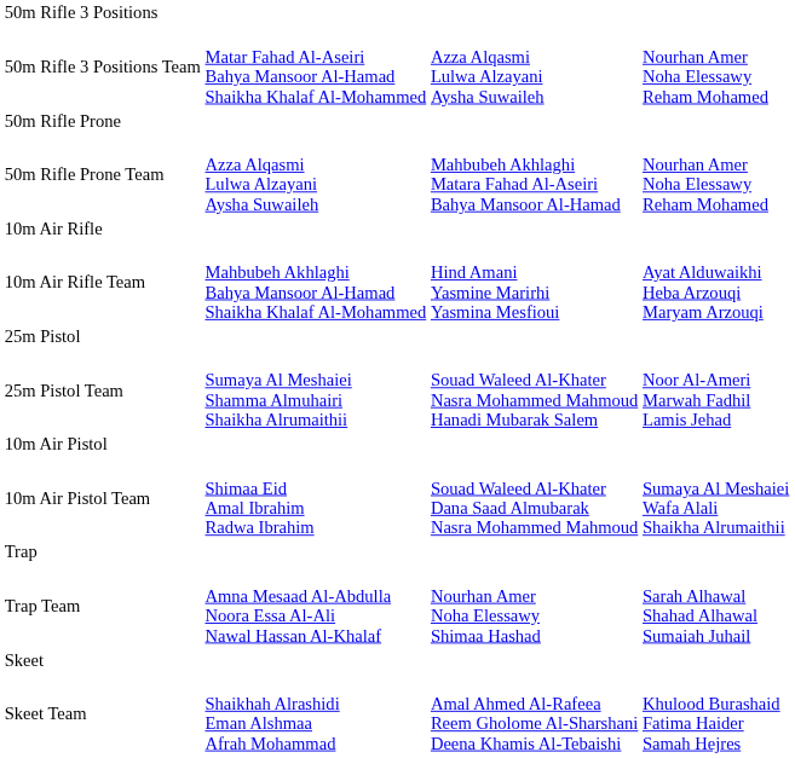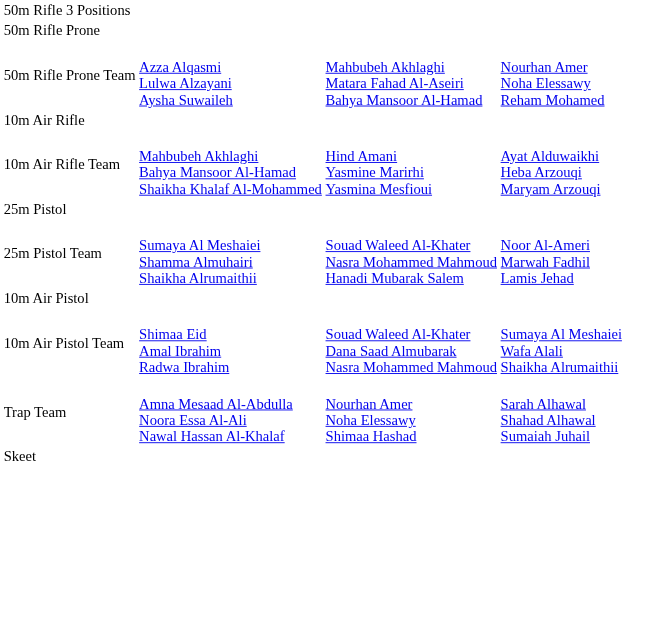 <table>
 <tr>
 <td>50m Rifle 3 Positions</td>
 <td></td>
 <td></td>
 <td></td>
-</tr>
-<tr>
-<td>50m Rifle 3 Positions Team</td>
-<td><br><a href='#'>Matar Fahad Al-Aseiri</a><br><a href='#'>Bahya Mansoor Al-Hamad</a><br><a href='#'>Shaikha Khalaf Al-Mohammed</a></td>
-<td><br><a href='#'>Azza Alqasmi</a><br><a href='#'>Lulwa Alzayani</a><br><a href='#'>Aysha Suwaileh</a></td>
-<td><br><a href='#'>Nourhan Amer</a><br><a href='#'>Noha Elessawy</a><br><a href='#'>Reham Mohamed</a></td>
 </tr>
 <tr>
 <td>50m Rifle Prone</td>
 <td></td>
 <td></td>
 <td></td>
 </tr>
 <tr>
 <td>50m Rifle Prone Team</td>
 <td><br><a href='#'>Azza Alqasmi</a><br><a href='#'>Lulwa Alzayani</a><br><a href='#'>Aysha Suwaileh</a></td>
 <td><br><a href='#'>Mahbubeh Akhlaghi</a><br><a href='#'>Matara Fahad Al-Aseiri</a><br><a href='#'>Bahya Mansoor Al-Hamad</a></td>
 <td><br><a href='#'>Nourhan Amer</a><br><a href='#'>Noha Elessawy</a><br><a href='#'>Reham Mohamed</a></td>
 </tr>
 <tr>
 <td>10m Air Rifle</td>
 <td></td>
 <td></td>
 <td></td>
 </tr>
 <tr>
 <td>10m Air Rifle Team</td>
 <td><br><a href='#'>Mahbubeh Akhlaghi</a><br><a href='#'>Bahya Mansoor Al-Hamad</a><br><a href='#'>Shaikha Khalaf Al-Mohammed</a></td>
 <td><br><a href='#'>Hind Amani</a><br><a href='#'>Yasmine Marirhi</a><br><a href='#'>Yasmina Mesfioui</a></td>
 <td><br><a href='#'>Ayat Alduwaikhi</a><br><a href='#'>Heba Arzouqi</a><br><a href='#'>Maryam Arzouqi</a></td>
 </tr>
 <tr>
 <td>25m Pistol</td>
 <td></td>
 <td></td>
 <td></td>
 </tr>
 <tr>
 <td>25m Pistol Team</td>
 <td><br><a href='#'>Sumaya Al Meshaiei</a><br><a href='#'>Shamma Almuhairi</a><br><a href='#'>Shaikha Alrumaithii</a></td>
 <td><br><a href='#'>Souad Waleed Al-Khater</a><br><a href='#'>Nasra Mohammed Mahmoud</a><br><a href='#'>Hanadi Mubarak Salem</a></td>
 <td><br><a href='#'>Noor Al-Ameri</a><br><a href='#'>Marwah Fadhil</a><br><a href='#'>Lamis Jehad</a></td>
 </tr>
 <tr>
 <td>10m Air Pistol</td>
 <td></td>
 <td></td>
 <td></td>
 </tr>
 <tr>
 <td>10m Air Pistol Team</td>
 <td><br><a href='#'>Shimaa Eid</a><br><a href='#'>Amal Ibrahim</a><br><a href='#'>Radwa Ibrahim</a></td>
 <td><br><a href='#'>Souad Waleed Al-Khater</a><br><a href='#'>Dana Saad Almubarak</a><br><a href='#'>Nasra Mohammed Mahmoud</a></td>
 <td><br><a href='#'>Sumaya Al Meshaiei</a><br><a href='#'>Wafa Alali</a><br><a href='#'>Shaikha Alrumaithii</a></td>
 </tr>
 <tr>
-<td>Trap</td>
-<td></td>
-<td></td>
-<td></td>
-</tr>
-<tr>
 <td>Trap Team</td>
 <td><br><a href='#'>Amna Mesaad Al-Abdulla</a><br><a href='#'>Noora Essa Al-Ali</a><br><a href='#'>Nawal Hassan Al-Khalaf</a></td>
 <td><br><a href='#'>Nourhan Amer</a><br><a href='#'>Noha Elessawy</a><br><a href='#'>Shimaa Hashad</a></td>
 <td><br><a href='#'>Sarah Alhawal</a><br><a href='#'>Shahad Alhawal</a><br><a href='#'>Sumaiah Juhail</a></td>
 </tr>
 <tr>
 <td>Skeet</td>
 <td></td>
 <td></td>
 <td></td>
 </tr>
-<tr>
-<td>Skeet Team</td>
-<td><br><a href='#'>Shaikhah Alrashidi</a><br><a href='#'>Eman Alshmaa</a><br><a href='#'>Afrah Mohammad</a></td>
-<td><br><a href='#'>Amal Ahmed Al-Rafeea</a><br><a href='#'>Reem Gholome Al-Sharshani</a><br><a href='#'>Deena Khamis Al-Tebaishi</a></td>
-<td><br><a href='#'>Khulood Burashaid</a><br><a href='#'>Fatima Haider</a><br><a href='#'>Samah Hejres</a></td>
-</tr>
 </table>
